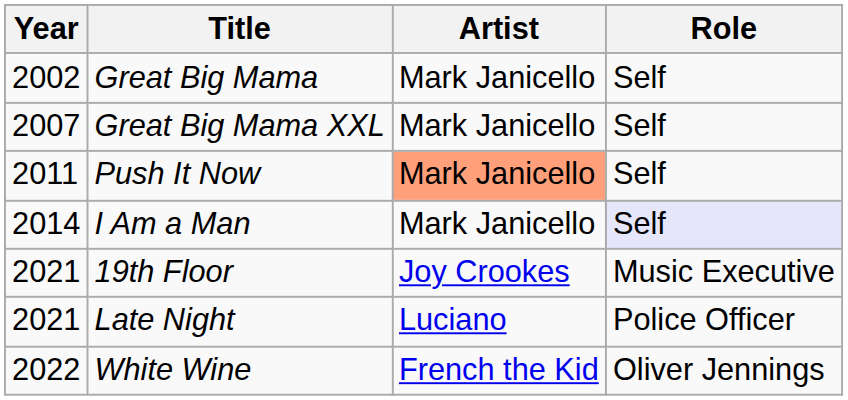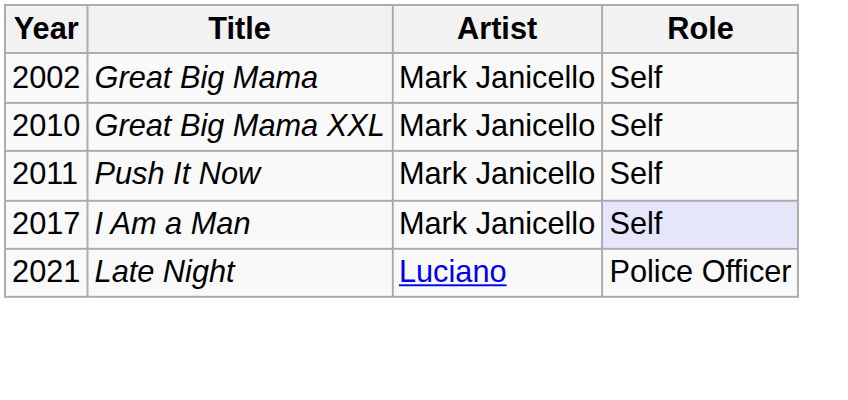 <table class="wikitable">
 <tr>
 <th>Year</th>
 <th>Title</th>
 <th>Artist</th>
 <th>Role</th>
 </tr>
 <tr>
 <td>2002</td>
 <td><em>Great Big Mama</em></td>
 <td>Mark Janicello</td>
 <td>Self</td>
 </tr>
 <tr>
-<td>2007</td>
+<td>2010</td>
 <td><em>Great Big Mama XXL</em></td>
 <td>Mark Janicello</td>
 <td>Self</td>
 </tr>
 <tr>
 <td>2011</td>
 <td><em>Push It Now</em></td>
-<td style="background: lightsalmon;">Mark Janicello</td>
+<td>Mark Janicello</td>
 <td>Self</td>
 </tr>
 <tr>
-<td>2014</td>
+<td>2017</td>
 <td><em>I Am a Man</em></td>
 <td>Mark Janicello</td>
 <td style="background: lavender;">Self</td>
-</tr>
-<tr>
-<td>2021</td>
-<td><em>19th Floor</em></td>
-<td><a href='#'>Joy Crookes</a></td>
-<td>Music Executive</td>
 </tr>
 <tr>
 <td>2021</td>
 <td><em>Late Night</em></td>
 <td><a href='#'>Luciano</a></td>
 <td>Police Officer</td>
 </tr>
-<tr>
-<td>2022</td>
-<td><em>White Wine</em></td>
-<td><a href='#'>French the Kid</a></td>
-<td>Oliver Jennings</td>
-</tr>
 </table>
